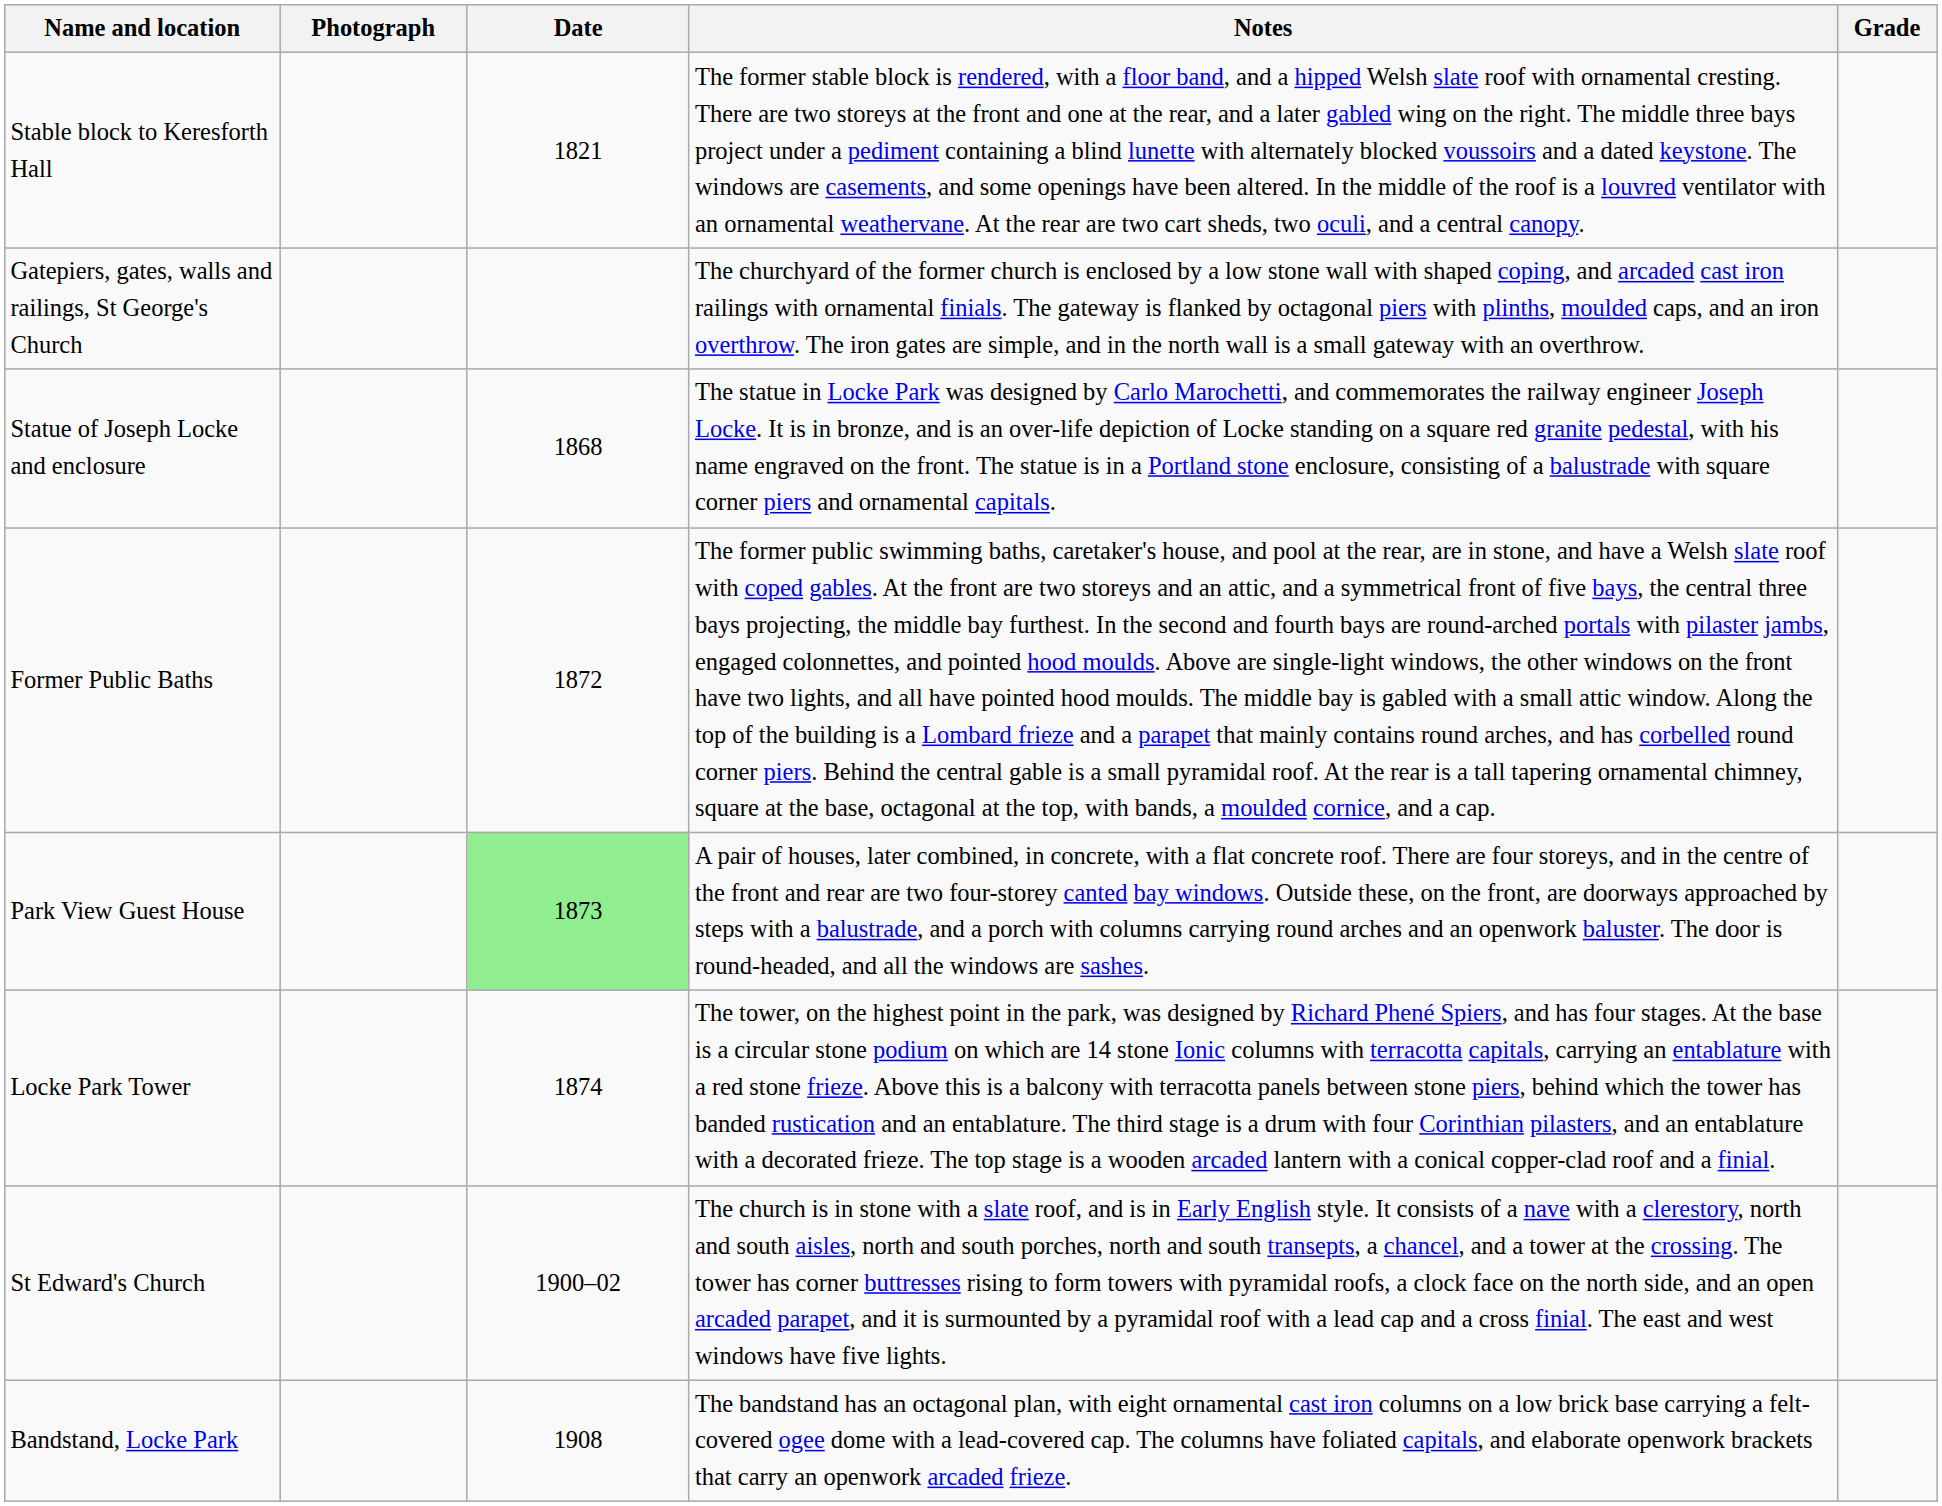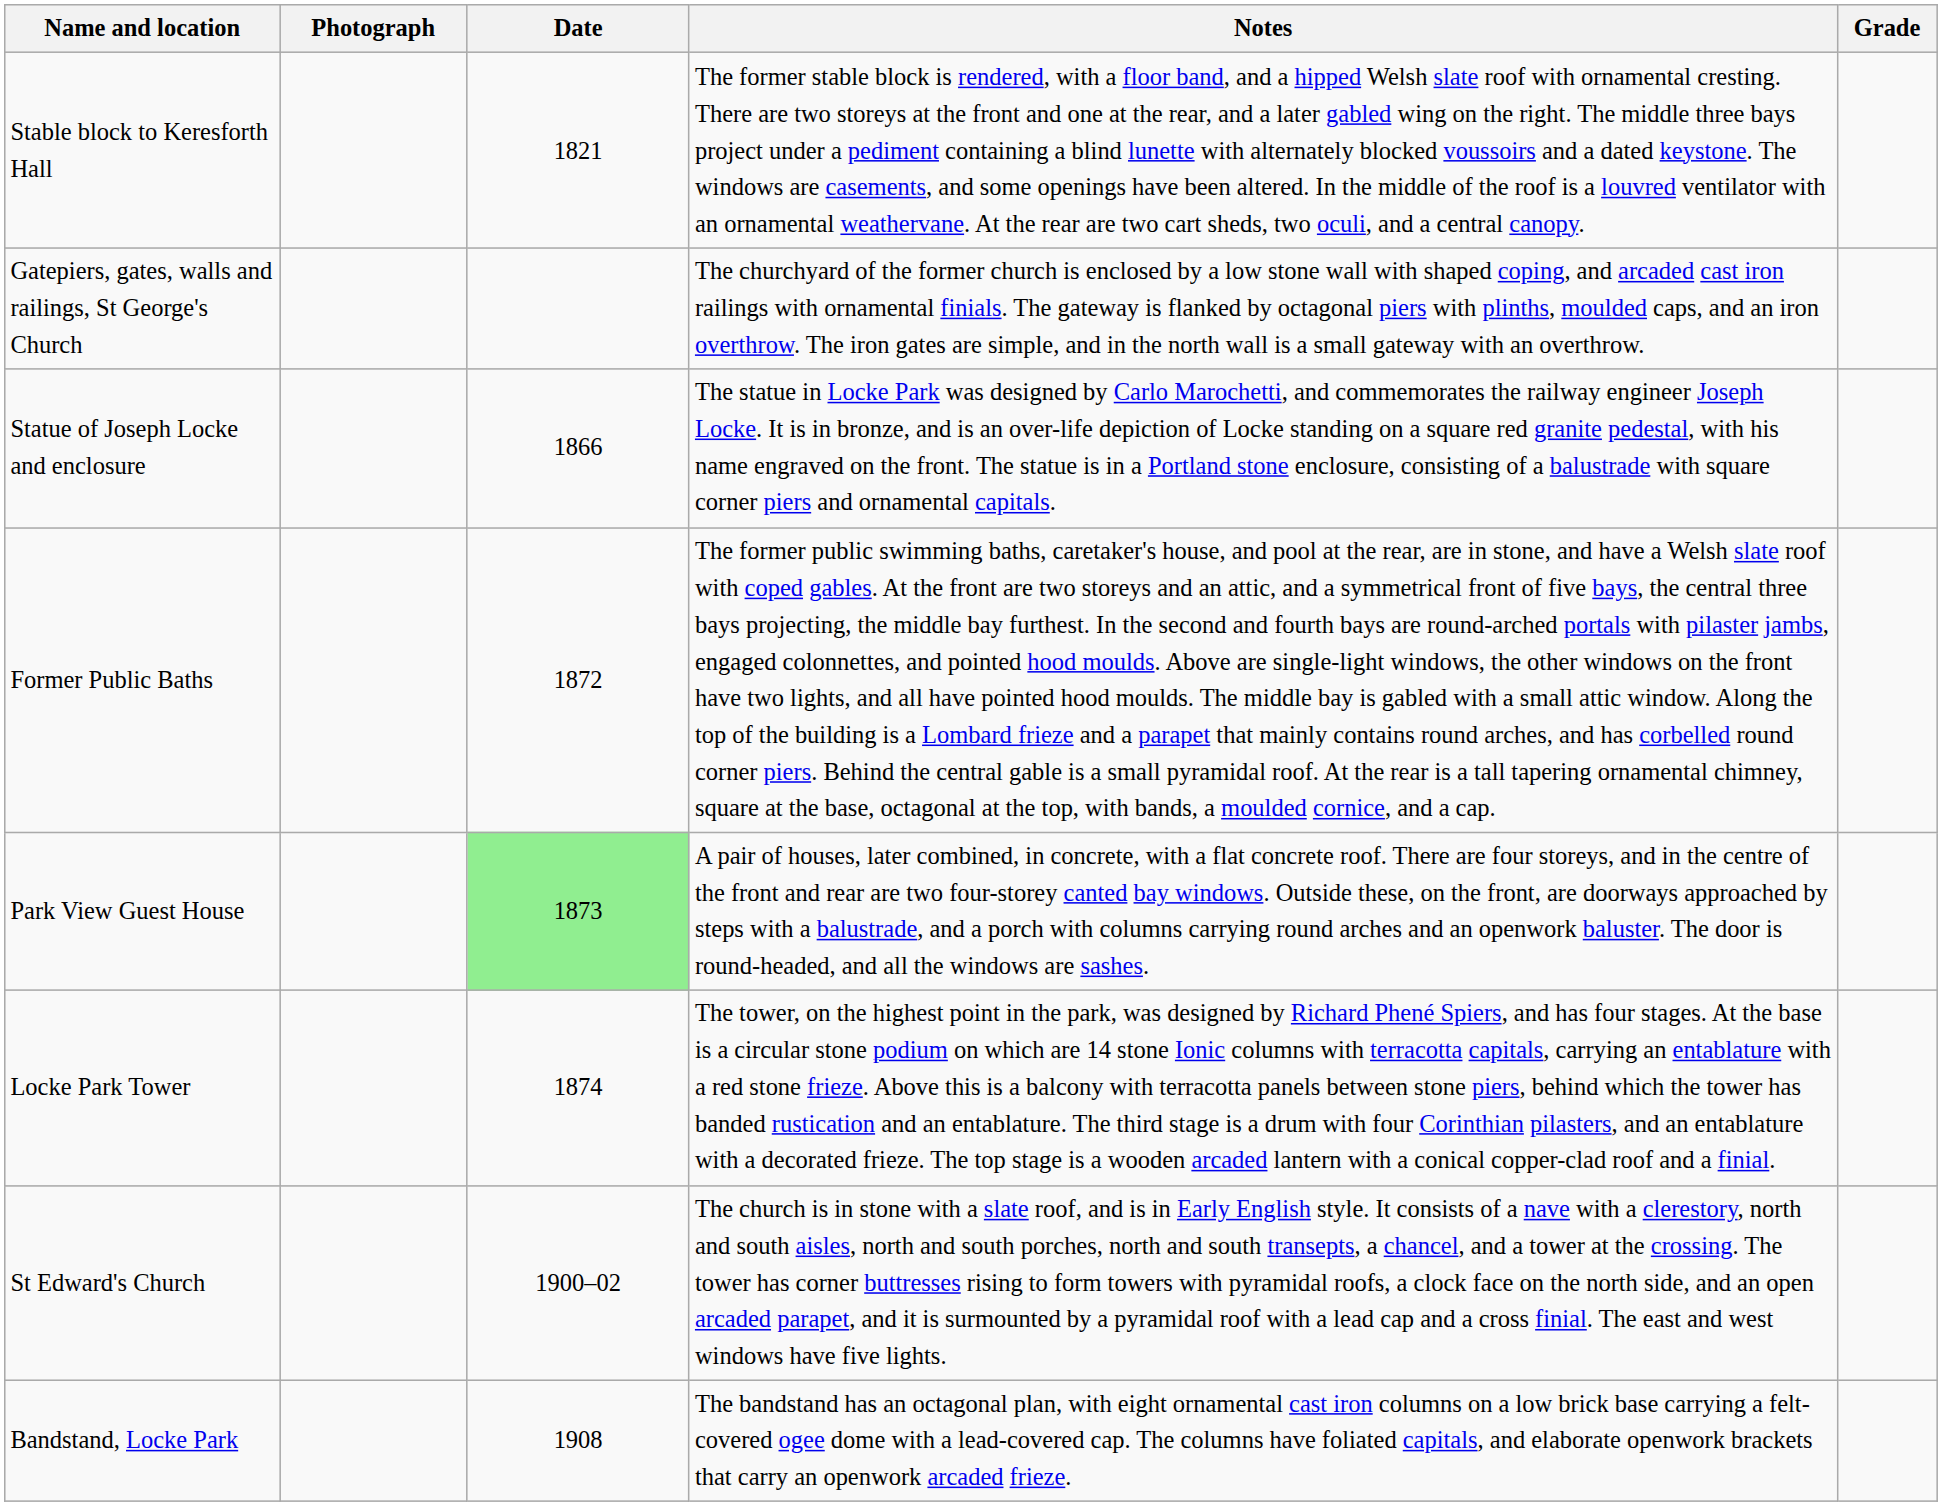 <table class="wikitable sortable plainrowheaders" style="width:100%; border:0; text-align:left; line-height:150%;">
 <tr>
 <th scope="col"  style="width:150px">Name and location</th>
 <th scope="col"  style="width:100px" class="unsortable">Photograph</th>
 <th scope="col"  style="width:120px">Date</th>
 <th scope="col"  style="width:650px" class="unsortable">Notes</th>
 <th scope="col"  style="width:50px">Grade</th>
 </tr>
 <tr>
 <td>Stable block to Keresforth Hall<br><small></small></td>
 <td></td>
 <td align="center">1821</td>
 <td>The former stable block is <a href='#'>rendered</a>, with a <a href='#'>floor band</a>, and a <a href='#'>hipped</a> Welsh <a href='#'>slate</a> roof with ornamental cresting.  There are two storeys at the front and one at the rear, and a later <a href='#'>gabled</a> wing on the right. The middle three bays project under a <a href='#'>pediment</a> containing a blind <a href='#'>lunette</a> with alternately blocked <a href='#'>voussoirs</a> and a dated <a href='#'>keystone</a>.  The windows are <a href='#'>casements</a>, and some openings have been altered.  In the middle of the roof is a <a href='#'>louvred</a> ventilator with an ornamental <a href='#'>weathervane</a>.  At the rear are two cart sheds, two <a href='#'>oculi</a>, and a central <a href='#'>canopy</a>.</td>
 <td align="center" ></td>
 </tr>
 <tr>
 <td>Gatepiers, gates, walls and railings, St George's Church<br><small></small></td>
 <td></td>
 <td align="center"></td>
 <td>The churchyard of the former church is enclosed by a low stone wall with shaped <a href='#'>coping</a>, and <a href='#'>arcaded</a> <a href='#'>cast iron</a> railings with ornamental <a href='#'>finials</a>.  The gateway is flanked by octagonal <a href='#'>piers</a> with <a href='#'>plinths</a>, <a href='#'>moulded</a> caps, and an iron <a href='#'>overthrow</a>.  The iron gates are simple, and in the north wall is a small gateway with an overthrow.</td>
 <td align="center" ></td>
 </tr>
 <tr>
 <td>Statue of Joseph Locke and enclosure<br><small></small></td>
 <td></td>
-<td align="center">1868</td>
+<td align="center">1866</td>
 <td>The statue in <a href='#'>Locke Park</a> was designed by <a href='#'>Carlo Marochetti</a>, and commemorates the railway engineer <a href='#'>Joseph Locke</a>.  It is in bronze, and is an over-life depiction of Locke standing on a square red <a href='#'>granite</a> <a href='#'>pedestal</a>, with his name engraved on the front.  The statue is in a <a href='#'>Portland stone</a> enclosure, consisting of a <a href='#'>balustrade</a> with square corner <a href='#'>piers</a> and ornamental <a href='#'>capitals</a>.</td>
 <td align="center" ></td>
 </tr>
 <tr>
 <td>Former Public Baths<br><small></small></td>
 <td></td>
 <td align="center">1872</td>
 <td>The former public swimming baths, caretaker's house, and pool at the rear, are in stone, and have a Welsh <a href='#'>slate</a> roof with <a href='#'>coped</a> <a href='#'>gables</a>.  At the front are two storeys and an attic, and a symmetrical front of five <a href='#'>bays</a>, the central three bays projecting, the middle bay furthest.  In the second and fourth bays are round-arched <a href='#'>portals</a> with <a href='#'>pilaster</a> <a href='#'>jambs</a>, engaged colonnettes, and pointed <a href='#'>hood moulds</a>.  Above are single-light windows, the other windows on the front have two lights, and all have pointed hood moulds.  The middle bay is gabled with a small attic window.  Along the top of the building is a <a href='#'>Lombard frieze</a> and a <a href='#'>parapet</a> that mainly contains round arches, and has <a href='#'>corbelled</a> round corner <a href='#'>piers</a>.  Behind the central gable is a small pyramidal roof.  At the rear is a tall tapering ornamental chimney, square at the base, octagonal at the top, with bands, a <a href='#'>moulded</a> <a href='#'>cornice</a>, and a cap.</td>
 <td align="center" ></td>
 </tr>
 <tr>
 <td>Park View Guest House<br><small></small></td>
 <td></td>
 <td align="center" style="background: lightgreen;">1873</td>
 <td>A pair of houses, later combined, in concrete, with a flat concrete roof.  There are four storeys, and in the centre of the front and rear are two four-storey <a href='#'>canted</a> <a href='#'>bay windows</a>.  Outside these, on the front, are doorways approached by steps with a <a href='#'>balustrade</a>, and a porch with columns carrying round arches and an openwork <a href='#'>baluster</a>.  The door is round-headed, and all the windows are <a href='#'>sashes</a>.</td>
 <td align="center" ></td>
 </tr>
 <tr>
 <td>Locke Park Tower<br><small></small></td>
 <td></td>
 <td align="center">1874</td>
 <td>The tower, on the highest point in the park, was designed by <a href='#'>Richard Phené Spiers</a>, and has four stages.  At the base is a circular stone <a href='#'>podium</a> on which are 14 stone <a href='#'>Ionic</a> columns with <a href='#'>terracotta</a> <a href='#'>capitals</a>, carrying an <a href='#'>entablature</a> with a red stone <a href='#'>frieze</a>.  Above this is a balcony with terracotta panels between stone <a href='#'>piers</a>, behind which the tower has banded <a href='#'>rustication</a> and an entablature.  The third stage is a drum with four <a href='#'>Corinthian</a> <a href='#'>pilasters</a>, and an entablature with a decorated frieze.  The top stage is a wooden <a href='#'>arcaded</a> lantern with a conical copper-clad roof and a <a href='#'>finial</a>.</td>
 <td align="center" ></td>
 </tr>
 <tr>
 <td>St Edward's Church<br><small></small></td>
 <td></td>
 <td align="center">1900–02</td>
 <td>The church is in stone with a <a href='#'>slate</a> roof, and is in <a href='#'>Early English</a> style.  It consists of a <a href='#'>nave</a> with a <a href='#'>clerestory</a>, north and south <a href='#'>aisles</a>, north and south porches, north and south <a href='#'>transepts</a>, a <a href='#'>chancel</a>, and a tower at the <a href='#'>crossing</a>.  The tower has corner <a href='#'>buttresses</a> rising to form towers with pyramidal roofs, a clock face on the north side, and an open <a href='#'>arcaded</a> <a href='#'>parapet</a>, and it is surmounted by a pyramidal roof with a lead cap and a cross <a href='#'>finial</a>.  The east and west windows have five lights.</td>
 <td align="center" ></td>
 </tr>
 <tr>
 <td>Bandstand, <a href='#'>Locke Park</a><br><small></small></td>
 <td></td>
 <td align="center">1908</td>
 <td>The bandstand has an octagonal plan, with eight ornamental <a href='#'>cast iron</a> columns on a low brick base carrying a felt-covered <a href='#'>ogee</a> dome with a lead-covered cap.  The columns have foliated <a href='#'>capitals</a>, and elaborate openwork brackets that carry an openwork <a href='#'>arcaded</a> <a href='#'>frieze</a>.</td>
 <td align="center" ></td>
 </tr>
 <tr>
 </tr>
 </table>
